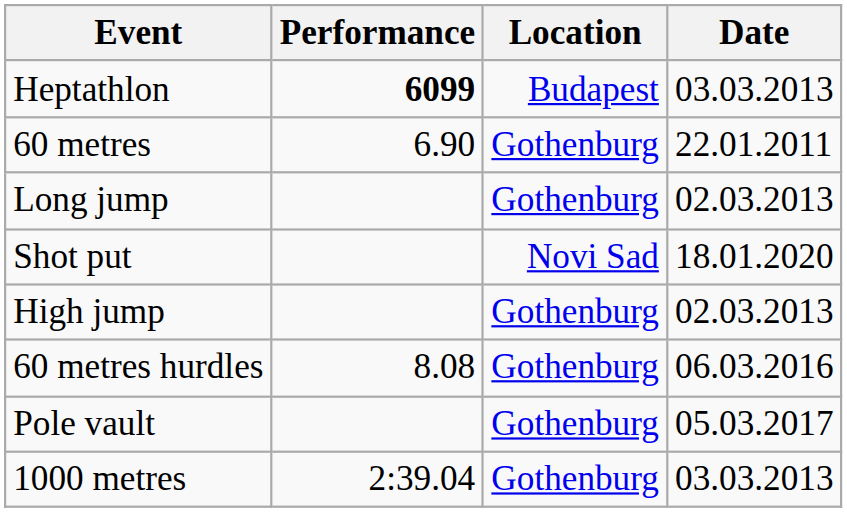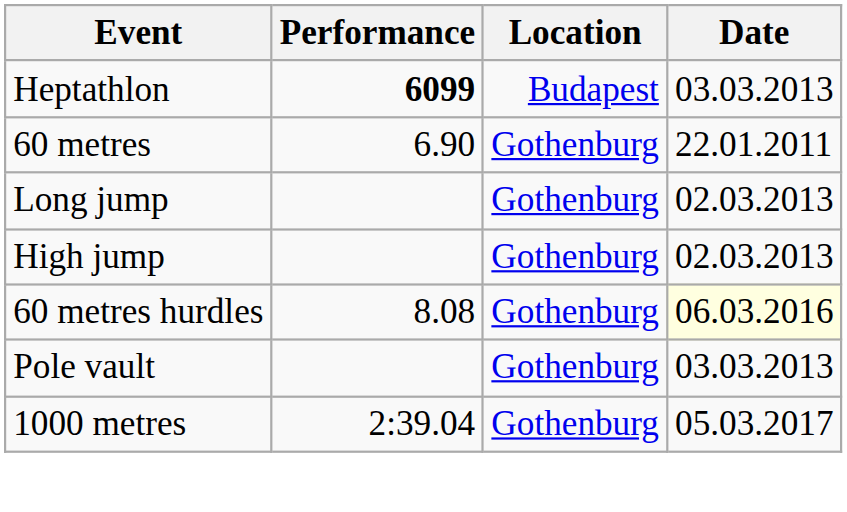 <table class="wikitable" |>
 <tr>
 <th>Event</th>
 <th>Performance</th>
 <th>Location</th>
 <th>Date</th>
 </tr>
 <tr>
 <td>Heptathlon</td>
 <td align=right><strong>6099</strong></td>
 <td align=right><a href='#'>Budapest</a></td>
 <td>03.03.2013</td>
 </tr>
 <tr>
 <td>60 metres</td>
 <td align=right>6.90</td>
 <td align=right><a href='#'>Gothenburg</a></td>
 <td>22.01.2011</td>
 </tr>
 <tr>
 <td>Long jump</td>
 <td align=right></td>
 <td align=right><a href='#'>Gothenburg</a></td>
 <td>02.03.2013</td>
 </tr>
 <tr>
-<td>Shot put</td>
-<td align=right></td>
-<td align=right><a href='#'>Novi Sad</a></td>
-<td>18.01.2020</td>
-</tr>
-<tr>
 <td>High jump</td>
 <td align=right></td>
 <td align=right><a href='#'>Gothenburg</a></td>
 <td>02.03.2013</td>
 </tr>
 <tr>
 <td>60 metres hurdles</td>
 <td align=right>8.08</td>
 <td align=right><a href='#'>Gothenburg</a></td>
-<td>06.03.2016</td>
+<td style="background: lightyellow;">06.03.2016</td>
 </tr>
 <tr>
 <td>Pole vault</td>
 <td align=right></td>
 <td align=right><a href='#'>Gothenburg</a></td>
-<td>05.03.2017</td>
+<td>03.03.2013</td>
 </tr>
 <tr>
 <td>1000 metres</td>
 <td align=right>2:39.04</td>
 <td align=right><a href='#'>Gothenburg</a></td>
-<td>03.03.2013</td>
+<td>05.03.2017</td>
 </tr>
 </table>
